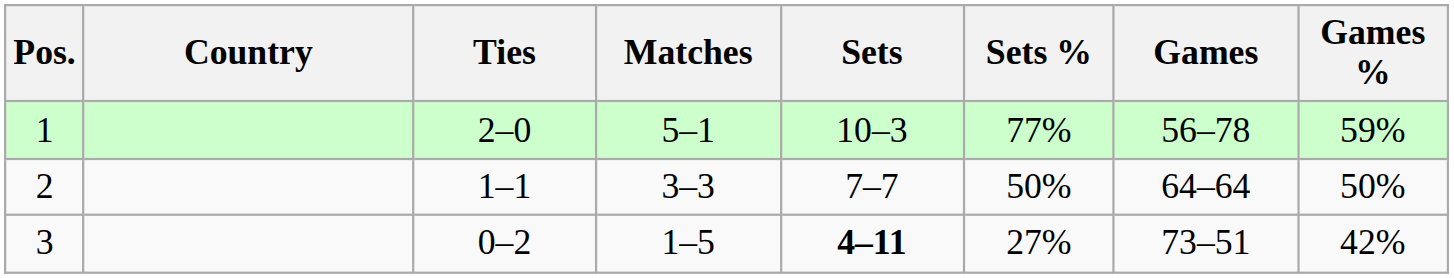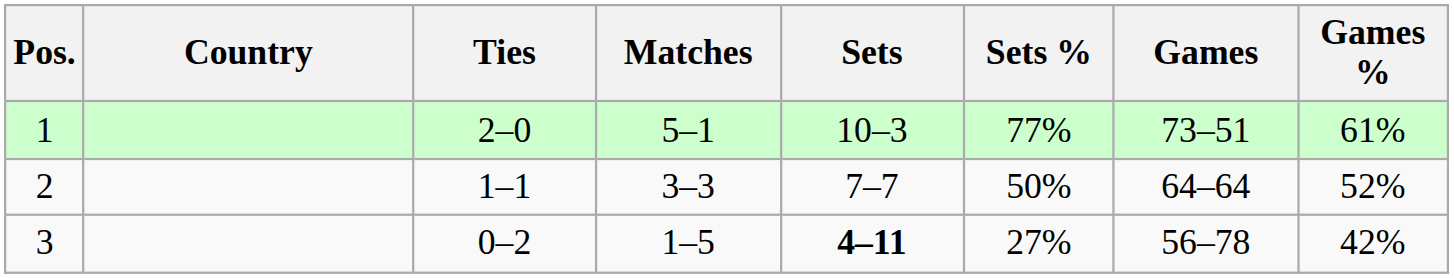 <table class="wikitable nowrap" style=text-align:center>
 <tr>
 <th>Pos.</th>
 <th width=140>Country</th>
 <th width=75>Ties</th>
 <th width=75>Matches</th>
 <th width=75>Sets</th>
 <th width=60>Sets %</th>
 <th width=75>Games</th>
 <th width=60>Games %</th>
 </tr>
 <tr bgcolor=ccffcc>
 <td>1</td>
 <td align=left></td>
 <td>2–0</td>
 <td>5–1</td>
 <td>10–3</td>
 <td>77%</td>
-<td>56–78</td>
-<td>59%</td>
+<td>73–51</td>
+<td>61%</td>
 </tr>
 <tr>
 <td>2</td>
 <td align=left></td>
 <td>1–1</td>
 <td>3–3</td>
 <td>7–7</td>
 <td>50%</td>
 <td>64–64</td>
-<td>50%</td>
+<td>52%</td>
 </tr>
 <tr>
 <td>3</td>
 <td align=left></td>
 <td>0–2</td>
 <td>1–5</td>
 <td><strong>4–11</strong></td>
 <td>27%</td>
-<td>73–51</td>
+<td>56–78</td>
 <td>42%</td>
 </tr>
 </table>
